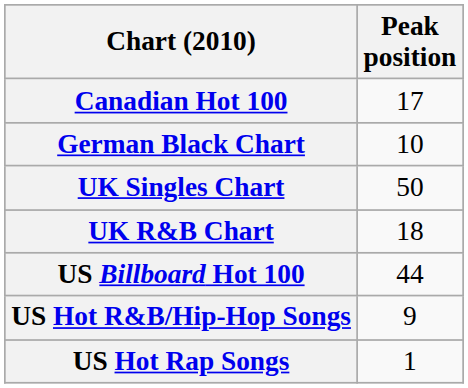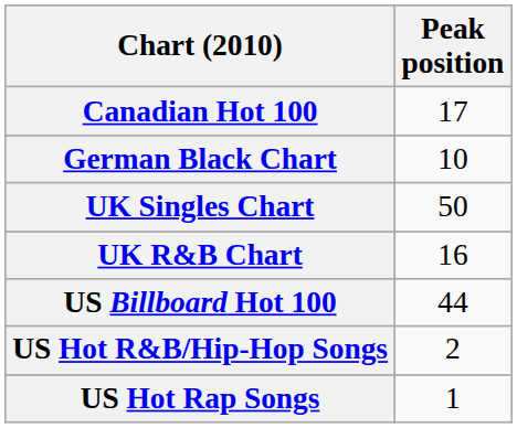 <table class="wikitable sortable plainrowheaders">
 <tr>
 <th>Chart (2010)</th>
 <th>Peak<br>position</th>
 </tr>
 <tr>
 <th scope="row"><a href='#'>Canadian Hot 100</a></th>
 <td align="center">17</td>
 </tr>
 <tr>
 <th scope="row"><a href='#'>German Black Chart</a></th>
 <td align="center">10</td>
 </tr>
 <tr>
 <th scope="row"><a href='#'>UK Singles Chart</a></th>
 <td align="center">50</td>
 </tr>
 <tr>
 <th scope="row"><a href='#'>UK R&B Chart</a></th>
-<td align="center">18</td>
+<td align="center">16</td>
 </tr>
 <tr>
 <th scope="row">US <a href='#'><em>Billboard</em> Hot 100</a></th>
 <td align="center">44</td>
 </tr>
 <tr>
 <th scope="row">US <a href='#'>Hot R&B/Hip-Hop Songs</a></th>
-<td align="center">9</td>
+<td align="center">2</td>
 </tr>
 <tr>
 <th scope="row">US <a href='#'>Hot Rap Songs</a></th>
 <td align="center">1</td>
 </tr>
 </table>
